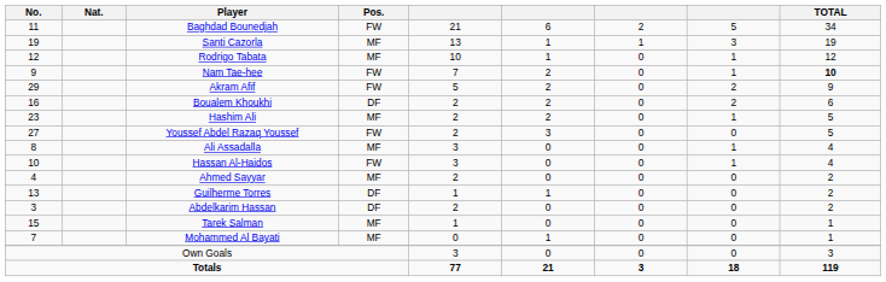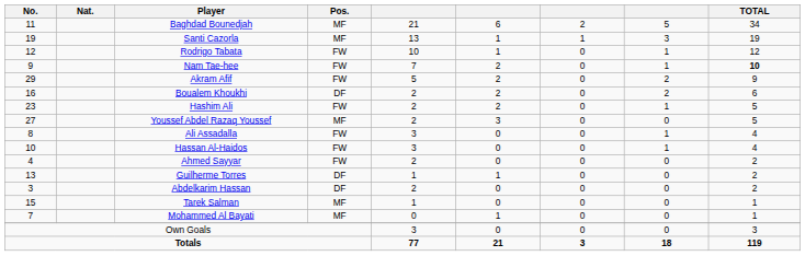 <table class="wikitable sortable alternance"  style="font-size:85%; text-align:center; line-height:14px; width:60%;">
 <tr>
 <th width=10>No.</th>
 <th width=10>Nat.</th>
 <th width=100>Player</th>
 <th width=10>Pos.</th>
 <th width=40></th>
 <th width=40></th>
 <th width=40></th>
 <th width=40></th>
 <th width=40>TOTAL</th>
 </tr>
 <tr>
 <td>11</td>
 <td></td>
 <td><a href='#'>Baghdad Bounedjah</a></td>
-<td>FW</td>
+<td>MF</td>
 <td>21</td>
 <td>6</td>
 <td>2</td>
 <td>5</td>
 <td>34</td>
 </tr>
 <tr>
 <td>19</td>
 <td></td>
 <td><a href='#'>Santi Cazorla</a></td>
 <td>MF</td>
 <td>13</td>
 <td>1</td>
 <td>1</td>
 <td>3</td>
 <td>19</td>
 </tr>
 <tr>
 <td>12</td>
 <td></td>
 <td><a href='#'>Rodrigo Tabata</a></td>
-<td>MF</td>
+<td>FW</td>
 <td>10</td>
 <td>1</td>
 <td>0</td>
 <td>1</td>
 <td>12</td>
 </tr>
 <tr>
 <td>9</td>
 <td></td>
 <td><a href='#'>Nam Tae-hee</a></td>
 <td>FW</td>
 <td>7</td>
 <td>2</td>
 <td>0</td>
 <td>1</td>
 <td><strong>10</strong></td>
 </tr>
 <tr>
 <td>29</td>
 <td></td>
 <td><a href='#'>Akram Afif</a></td>
 <td>FW</td>
 <td>5</td>
 <td>2</td>
 <td>0</td>
 <td>2</td>
 <td>9</td>
 </tr>
 <tr>
 <td>16</td>
 <td></td>
 <td><a href='#'>Boualem Khoukhi</a></td>
 <td>DF</td>
 <td>2</td>
 <td>2</td>
 <td>0</td>
 <td>2</td>
 <td>6</td>
 </tr>
 <tr>
 <td>23</td>
 <td></td>
 <td><a href='#'>Hashim Ali</a></td>
-<td>MF</td>
+<td>FW</td>
 <td>2</td>
 <td>2</td>
 <td>0</td>
 <td>1</td>
 <td>5</td>
 </tr>
 <tr>
 <td>27</td>
 <td></td>
 <td><a href='#'>Youssef Abdel Razaq Youssef</a></td>
-<td>FW</td>
+<td>MF</td>
 <td>2</td>
 <td>3</td>
 <td>0</td>
 <td>0</td>
 <td>5</td>
 </tr>
 <tr>
 <td>8</td>
 <td></td>
 <td><a href='#'>Ali Assadalla</a></td>
-<td>MF</td>
+<td>FW</td>
 <td>3</td>
 <td>0</td>
 <td>0</td>
 <td>1</td>
 <td>4</td>
 </tr>
 <tr>
 <td>10</td>
 <td></td>
 <td><a href='#'>Hassan Al-Haidos</a></td>
 <td>FW</td>
 <td>3</td>
 <td>0</td>
 <td>0</td>
 <td>1</td>
 <td>4</td>
 </tr>
 <tr>
 <td>4</td>
 <td></td>
 <td><a href='#'>Ahmed Sayyar</a></td>
-<td>MF</td>
+<td>FW</td>
 <td>2</td>
 <td>0</td>
 <td>0</td>
 <td>0</td>
 <td>2</td>
 </tr>
 <tr>
 <td>13</td>
 <td></td>
 <td><a href='#'>Guilherme Torres</a></td>
 <td>DF</td>
 <td>1</td>
 <td>1</td>
 <td>0</td>
 <td>0</td>
 <td>2</td>
 </tr>
 <tr>
 <td>3</td>
 <td></td>
 <td><a href='#'>Abdelkarim Hassan</a></td>
 <td>DF</td>
 <td>2</td>
 <td>0</td>
 <td>0</td>
 <td>0</td>
 <td>2</td>
 </tr>
 <tr>
 <td>15</td>
 <td></td>
 <td><a href='#'>Tarek Salman</a></td>
 <td>MF</td>
 <td>1</td>
 <td>0</td>
 <td>0</td>
 <td>0</td>
 <td>1</td>
 </tr>
 <tr>
 <td>7</td>
 <td></td>
 <td><a href='#'>Mohammed Al Bayati</a></td>
 <td>MF</td>
 <td>0</td>
 <td>1</td>
 <td>0</td>
 <td>0</td>
 <td>1</td>
 </tr>
 <tr>
 </tr>
 <tr class="sortbottom">
 <td colspan="4">Own Goals</td>
 <td>3</td>
 <td>0</td>
 <td>0</td>
 <td>0</td>
 <td>3</td>
 </tr>
 <tr class="sortbottom">
 <td colspan="4"><strong>Totals</strong></td>
 <td><strong>77</strong></td>
 <td><strong>21</strong></td>
 <td><strong>3</strong></td>
 <td><strong>18</strong></td>
 <td><strong>119</strong></td>
 </tr>
 </table>
